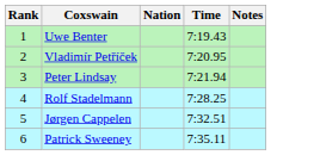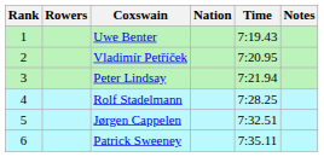 <table class="wikitable sortable" style="text-align:center">
 <tr>
 <th>Rank</th>
+<th>Rowers</th>
 <th>Coxswain</th>
 <th>Nation</th>
 <th>Time</th>
 <th>Notes</th>
 </tr>
 <tr bgcolor=bbf3bb>
 <td>1</td>
+<td align=left></td>
 <td align=left><a href='#'>Uwe Benter</a></td>
 <td align=left></td>
 <td>7:19.43</td>
 <td></td>
 </tr>
 <tr bgcolor=bbf3bb>
 <td>2</td>
+<td align=left></td>
 <td align=left><a href='#'>Vladimír Petříček</a></td>
 <td align=left></td>
 <td>7:20.95</td>
 <td></td>
 </tr>
 <tr bgcolor=bbf3bb>
 <td>3</td>
+<td align=left></td>
 <td align=left><a href='#'>Peter Lindsay</a></td>
 <td align=left></td>
 <td>7:21.94</td>
 <td></td>
 </tr>
 <tr bgcolor=bbf9ff>
 <td>4</td>
+<td align=left></td>
 <td align=left><a href='#'>Rolf Stadelmann</a></td>
 <td align=left></td>
 <td>7:28.25</td>
 <td></td>
 </tr>
 <tr bgcolor=bbf9ff>
 <td>5</td>
+<td align=left></td>
 <td align=left><a href='#'>Jørgen Cappelen</a></td>
 <td align=left></td>
 <td>7:32.51</td>
 <td></td>
 </tr>
 <tr bgcolor=bbf9ff>
 <td>6</td>
+<td align=left></td>
 <td align=left><a href='#'>Patrick Sweeney</a></td>
 <td align=left></td>
 <td>7:35.11</td>
 <td></td>
 </tr>
 </table>
